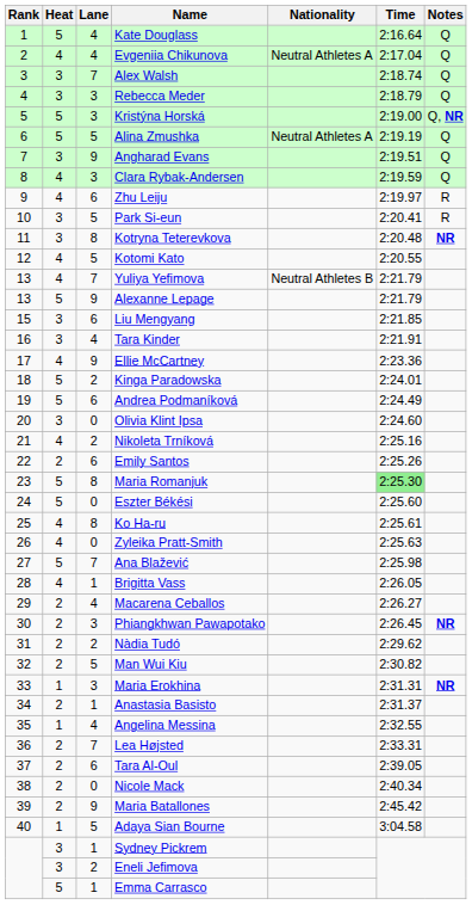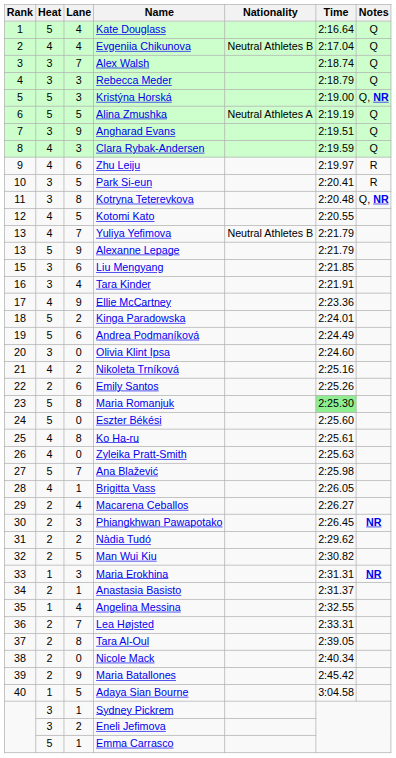 <table class="wikitable sortable" style="text-align:center">
 <tr>
 <th>Rank</th>
 <th>Heat</th>
 <th>Lane</th>
 <th>Name</th>
 <th>Nationality</th>
 <th>Time</th>
 <th>Notes</th>
 </tr>
 <tr bgcolor=ccffcc>
 <td>1</td>
 <td>5</td>
 <td>4</td>
 <td align=left><a href='#'>Kate Douglass</a></td>
 <td align=left></td>
 <td>2:16.64</td>
 <td>Q</td>
 </tr>
 <tr bgcolor=ccffcc>
 <td>2</td>
 <td>4</td>
 <td>4</td>
 <td align=left><a href='#'>Evgeniia Chikunova</a></td>
-<td align=left> Neutral Athletes A</td>
+<td align=left> Neutral Athletes B</td>
 <td>2:17.04</td>
 <td>Q</td>
 </tr>
 <tr bgcolor=ccffcc>
 <td>3</td>
 <td>3</td>
 <td>7</td>
 <td align=left><a href='#'>Alex Walsh</a></td>
 <td align=left></td>
 <td>2:18.74</td>
 <td>Q</td>
 </tr>
 <tr bgcolor=ccffcc>
 <td>4</td>
 <td>3</td>
 <td>3</td>
 <td align=left><a href='#'>Rebecca Meder</a></td>
 <td align=left></td>
 <td>2:18.79</td>
 <td>Q</td>
 </tr>
 <tr bgcolor=ccffcc>
 <td>5</td>
 <td>5</td>
 <td>3</td>
 <td align=left><a href='#'>Kristýna Horská</a></td>
 <td align=left></td>
 <td>2:19.00</td>
 <td>Q, <strong><a href='#'>NR</a></strong></td>
 </tr>
 <tr bgcolor=ccffcc>
 <td>6</td>
 <td>5</td>
 <td>5</td>
 <td align=left><a href='#'>Alina Zmushka</a></td>
 <td align=left> Neutral Athletes A</td>
 <td>2:19.19</td>
 <td>Q</td>
 </tr>
 <tr bgcolor=ccffcc>
 <td>7</td>
 <td>3</td>
 <td>9</td>
 <td align=left><a href='#'>Angharad Evans</a></td>
 <td align=left></td>
 <td>2:19.51</td>
 <td>Q</td>
 </tr>
 <tr bgcolor=ccffcc>
 <td>8</td>
 <td>4</td>
 <td>3</td>
 <td align=left><a href='#'>Clara Rybak-Andersen</a></td>
 <td align=left></td>
 <td>2:19.59</td>
 <td>Q</td>
 </tr>
 <tr>
 <td>9</td>
 <td>4</td>
 <td>6</td>
 <td align=left><a href='#'>Zhu Leiju</a></td>
 <td align=left></td>
 <td>2:19.97</td>
 <td>R</td>
 </tr>
 <tr>
 <td>10</td>
 <td>3</td>
 <td>5</td>
 <td align=left><a href='#'>Park Si-eun</a></td>
 <td align=left></td>
 <td>2:20.41</td>
 <td>R</td>
 </tr>
 <tr>
 <td>11</td>
 <td>3</td>
 <td>8</td>
 <td align=left><a href='#'>Kotryna Teterevkova</a></td>
 <td align=left></td>
 <td>2:20.48</td>
-<td><strong><a href='#'>NR</a></strong></td>
+<td>Q, <strong><a href='#'>NR</a></strong></td>
 </tr>
 <tr>
 <td>12</td>
 <td>4</td>
 <td>5</td>
 <td align=left><a href='#'>Kotomi Kato</a></td>
 <td align=left></td>
 <td>2:20.55</td>
 <td></td>
 </tr>
 <tr>
 <td>13</td>
 <td>4</td>
 <td>7</td>
 <td align=left><a href='#'>Yuliya Yefimova</a></td>
 <td align=left> Neutral Athletes B</td>
 <td>2:21.79</td>
 <td></td>
 </tr>
 <tr>
 <td>13</td>
 <td>5</td>
 <td>9</td>
 <td align=left><a href='#'>Alexanne Lepage</a></td>
 <td align=left></td>
 <td>2:21.79</td>
 <td></td>
 </tr>
 <tr>
 <td>15</td>
 <td>3</td>
 <td>6</td>
 <td align=left><a href='#'>Liu Mengyang</a></td>
 <td align=left></td>
 <td>2:21.85</td>
 <td></td>
 </tr>
 <tr>
 <td>16</td>
 <td>3</td>
 <td>4</td>
 <td align=left><a href='#'>Tara Kinder</a></td>
 <td align=left></td>
 <td>2:21.91</td>
 <td></td>
 </tr>
 <tr>
 <td>17</td>
 <td>4</td>
 <td>9</td>
 <td align=left><a href='#'>Ellie McCartney</a></td>
 <td align=left></td>
 <td>2:23.36</td>
 <td></td>
 </tr>
 <tr>
 <td>18</td>
 <td>5</td>
 <td>2</td>
 <td align=left><a href='#'>Kinga Paradowska</a></td>
 <td align=left></td>
 <td>2:24.01</td>
 <td></td>
 </tr>
 <tr>
 <td>19</td>
 <td>5</td>
 <td>6</td>
 <td align=left><a href='#'>Andrea Podmaníková</a></td>
 <td align=left></td>
 <td>2:24.49</td>
 <td></td>
 </tr>
 <tr>
 <td>20</td>
 <td>3</td>
 <td>0</td>
 <td align=left><a href='#'>Olivia Klint Ipsa</a></td>
 <td align=left></td>
 <td>2:24.60</td>
 <td></td>
 </tr>
 <tr>
 <td>21</td>
 <td>4</td>
 <td>2</td>
 <td align=left><a href='#'>Nikoleta Trníková</a></td>
 <td align=left></td>
 <td>2:25.16</td>
 <td></td>
 </tr>
 <tr>
 <td>22</td>
 <td>2</td>
 <td>6</td>
 <td align=left><a href='#'>Emily Santos</a></td>
 <td align=left></td>
 <td>2:25.26</td>
 <td></td>
 </tr>
 <tr>
 <td>23</td>
 <td>5</td>
 <td>8</td>
 <td align=left><a href='#'>Maria Romanjuk</a></td>
 <td align=left></td>
 <td style="background: lightgreen;">2:25.30</td>
 <td></td>
 </tr>
 <tr>
 <td>24</td>
 <td>5</td>
 <td>0</td>
 <td align=left><a href='#'>Eszter Békési</a></td>
 <td align=left></td>
 <td>2:25.60</td>
 <td></td>
 </tr>
 <tr>
 <td>25</td>
 <td>4</td>
 <td>8</td>
 <td align=left><a href='#'>Ko Ha-ru</a></td>
 <td align=left></td>
 <td>2:25.61</td>
 <td></td>
 </tr>
 <tr>
 <td>26</td>
 <td>4</td>
 <td>0</td>
 <td align=left><a href='#'>Zyleika Pratt-Smith</a></td>
 <td align=left></td>
 <td>2:25.63</td>
 <td></td>
 </tr>
 <tr>
 <td>27</td>
 <td>5</td>
 <td>7</td>
 <td align=left><a href='#'>Ana Blažević</a></td>
 <td align=left></td>
 <td>2:25.98</td>
 <td></td>
 </tr>
 <tr>
 <td>28</td>
 <td>4</td>
 <td>1</td>
 <td align=left><a href='#'>Brigitta Vass</a></td>
 <td align=left></td>
 <td>2:26.05</td>
 <td></td>
 </tr>
 <tr>
 <td>29</td>
 <td>2</td>
 <td>4</td>
 <td align=left><a href='#'>Macarena Ceballos</a></td>
 <td align=left></td>
 <td>2:26.27</td>
 <td></td>
 </tr>
 <tr>
 <td>30</td>
 <td>2</td>
 <td>3</td>
 <td align=left><a href='#'>Phiangkhwan Pawapotako</a></td>
 <td align=left></td>
 <td>2:26.45</td>
 <td><strong><a href='#'>NR</a></strong></td>
 </tr>
 <tr>
 <td>31</td>
 <td>2</td>
 <td>2</td>
 <td align=left><a href='#'>Nàdia Tudó</a></td>
 <td align=left></td>
 <td>2:29.62</td>
 <td></td>
 </tr>
 <tr>
 <td>32</td>
 <td>2</td>
 <td>5</td>
 <td align=left><a href='#'>Man Wui Kiu</a></td>
 <td align=left></td>
 <td>2:30.82</td>
 <td></td>
 </tr>
 <tr>
 <td>33</td>
 <td>1</td>
 <td>3</td>
 <td align=left><a href='#'>Maria Erokhina</a></td>
 <td align=left></td>
 <td>2:31.31</td>
 <td><strong><a href='#'>NR</a></strong></td>
 </tr>
 <tr>
 <td>34</td>
 <td>2</td>
 <td>1</td>
 <td align=left><a href='#'>Anastasia Basisto</a></td>
 <td align=left></td>
 <td>2:31.37</td>
 <td></td>
 </tr>
 <tr>
 <td>35</td>
 <td>1</td>
 <td>4</td>
 <td align=left><a href='#'>Angelina Messina</a></td>
 <td align=left></td>
 <td>2:32.55</td>
 <td></td>
 </tr>
 <tr>
 <td>36</td>
 <td>2</td>
 <td>7</td>
 <td align=left><a href='#'>Lea Højsted</a></td>
 <td align=left></td>
 <td>2:33.31</td>
 <td></td>
 </tr>
 <tr>
 <td>37</td>
 <td>2</td>
-<td>6</td>
+<td>8</td>
 <td align=left><a href='#'>Tara Al-Oul</a></td>
 <td align=left></td>
 <td>2:39.05</td>
 <td></td>
 </tr>
 <tr>
 <td>38</td>
 <td>2</td>
 <td>0</td>
 <td align=left><a href='#'>Nicole Mack</a></td>
 <td align=left></td>
 <td>2:40.34</td>
 <td></td>
 </tr>
 <tr>
 <td>39</td>
 <td>2</td>
 <td>9</td>
 <td align=left><a href='#'>Maria Batallones</a></td>
 <td align=left></td>
 <td>2:45.42</td>
 <td></td>
 </tr>
 <tr>
 <td>40</td>
 <td>1</td>
 <td>5</td>
 <td align=left><a href='#'>Adaya Sian Bourne</a></td>
 <td align="left"></td>
 <td>3:04.58</td>
 <td></td>
 </tr>
 <tr>
 <td rowspan=3></td>
 <td>3</td>
 <td>1</td>
 <td align=left><a href='#'>Sydney Pickrem</a></td>
 <td align=left></td>
 <td colspan=2 rowspan=3></td>
 </tr>
 <tr>
 <td>3</td>
 <td>2</td>
 <td align=left><a href='#'>Eneli Jefimova</a></td>
 <td align=left></td>
 </tr>
 <tr>
 <td>5</td>
 <td>1</td>
 <td align=left><a href='#'>Emma Carrasco</a></td>
 <td align=left></td>
 </tr>
 </table>
